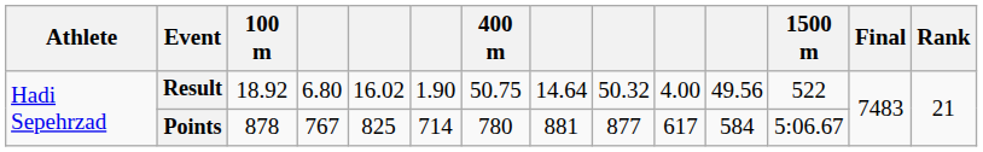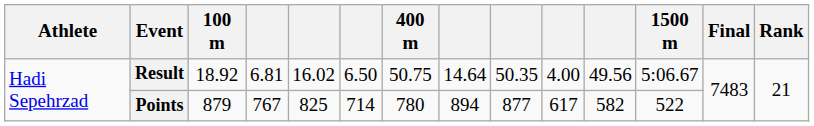 <table class="wikitable" style="font-size:90%">
 <tr>
 <th>Athlete</th>
 <th>Event</th>
 <th>100 m</th>
 <th></th>
 <th></th>
 <th></th>
 <th>400 m</th>
 <th></th>
 <th></th>
 <th></th>
 <th></th>
 <th>1500 m</th>
 <th>Final</th>
 <th>Rank</th>
 </tr>
 <tr align=center>
 <td rowspan=2 align=left><a href='#'>Hadi Sepehrzad</a></td>
 <th style="font-size:95%">Result</th>
 <td>18.92</td>
-<td>6.80</td>
+<td>6.81</td>
 <td>16.02</td>
-<td>1.90</td>
+<td>6.50</td>
 <td>50.75</td>
 <td>14.64</td>
-<td>50.32</td>
+<td>50.35</td>
 <td>4.00</td>
 <td>49.56</td>
-<td>522</td>
+<td>5:06.67</td>
 <td rowspan=2>7483</td>
 <td rowspan=2>21</td>
 </tr>
 <tr align=center>
 <th style="font-size:95%">Points</th>
-<td>878</td>
+<td>879</td>
 <td>767</td>
 <td>825</td>
 <td>714</td>
 <td>780</td>
-<td>881</td>
+<td>894</td>
 <td>877</td>
 <td>617</td>
-<td>584</td>
-<td>5:06.67</td>
+<td>582</td>
+<td>522</td>
 </tr>
 </table>
